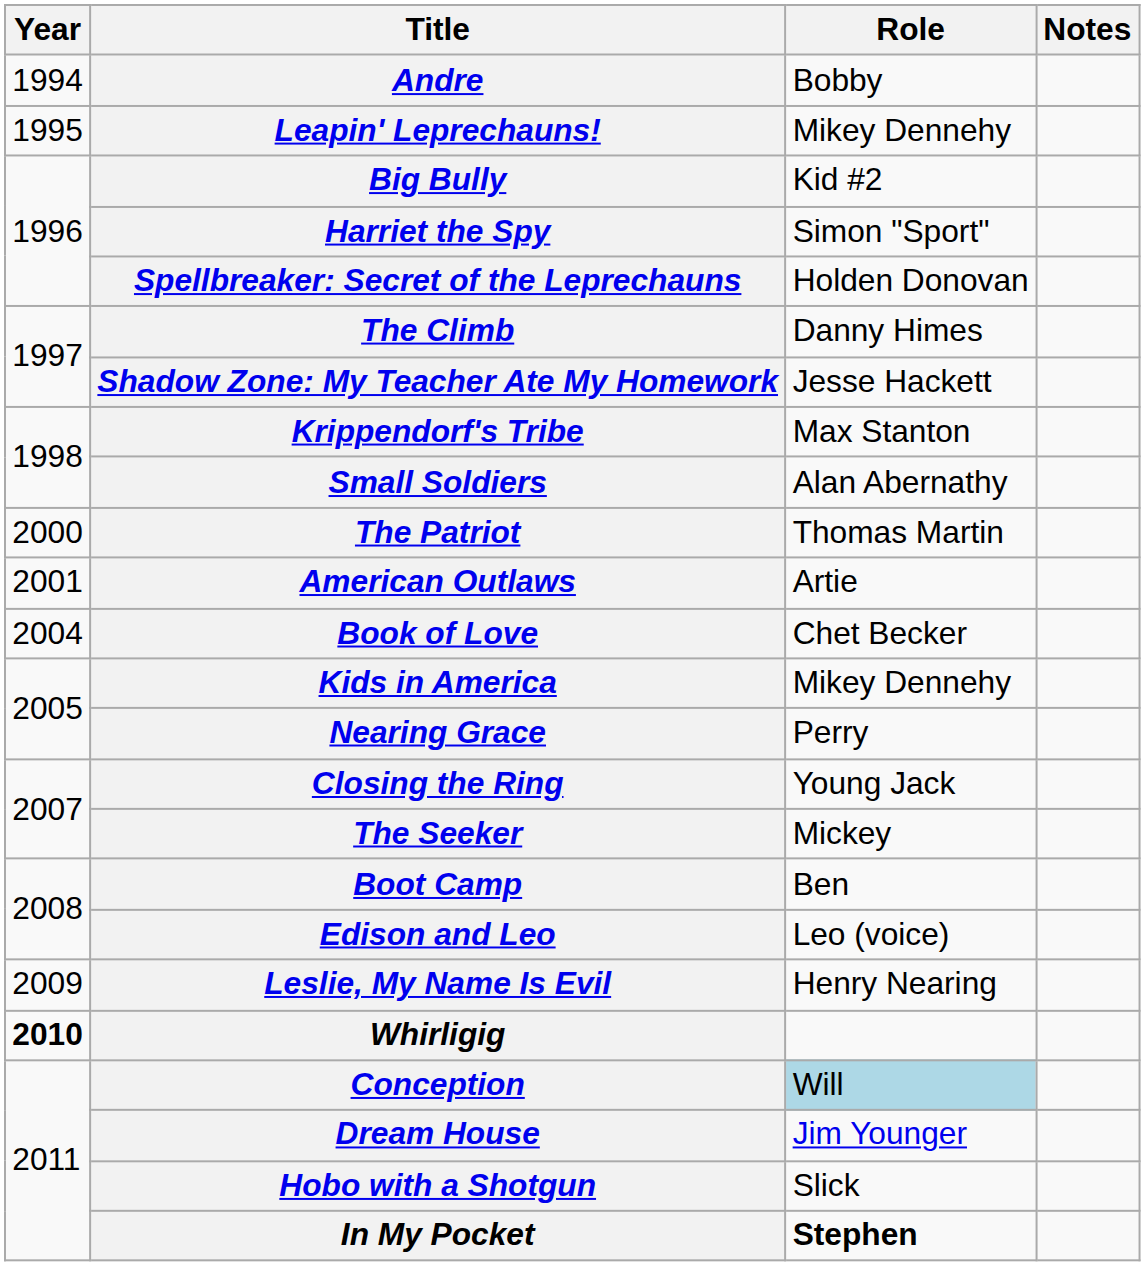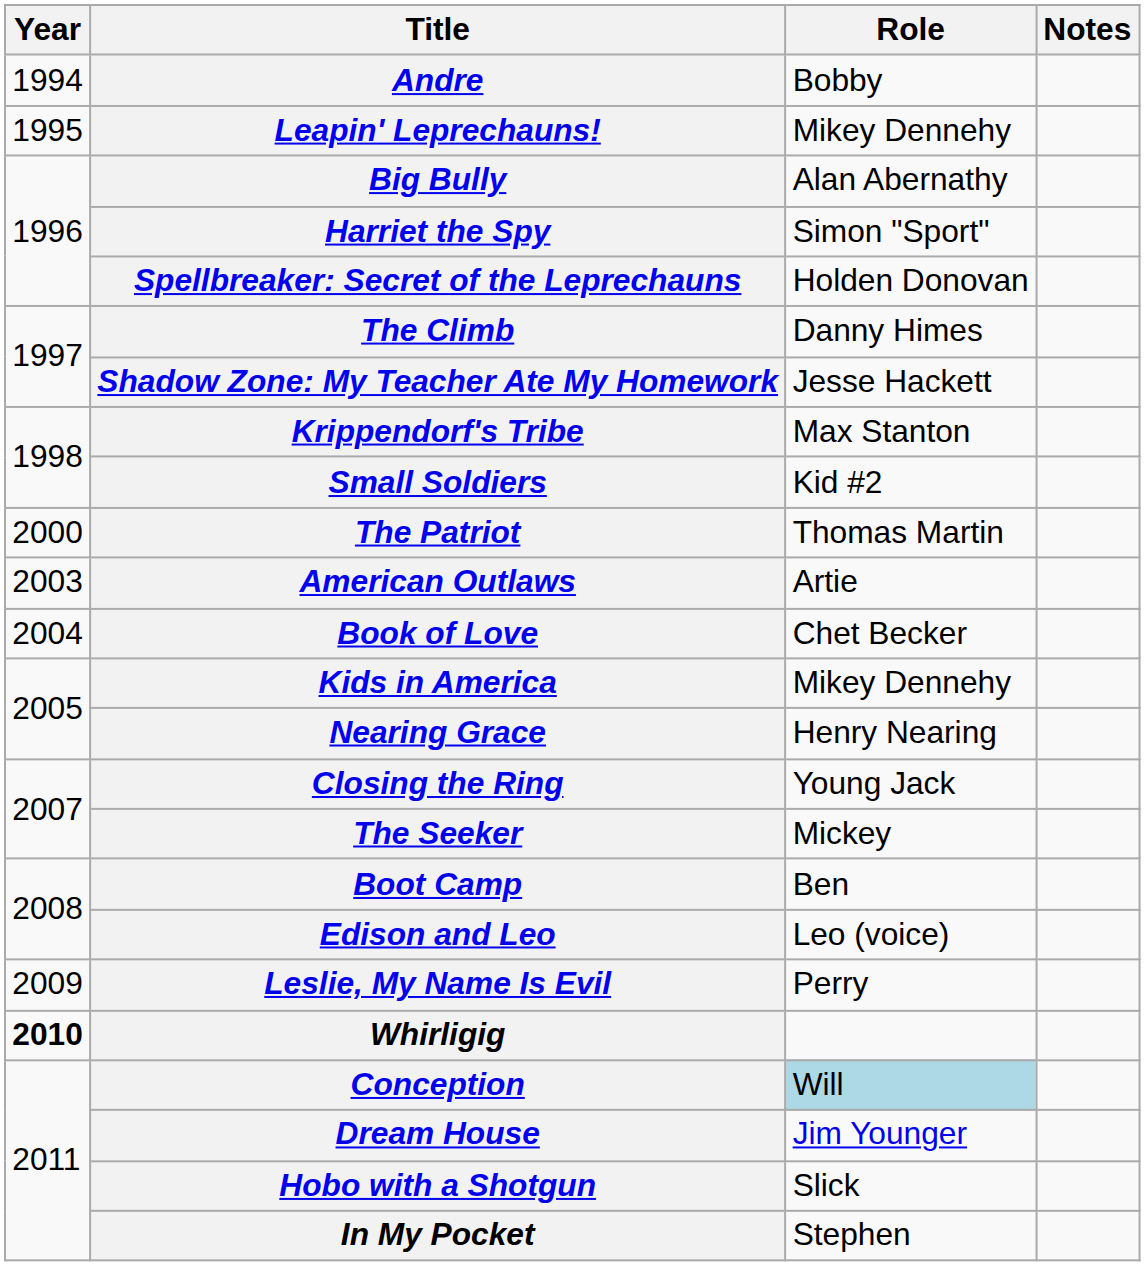 <table class="wikitable plainrowheaders sortable">
 <tr>
 <th scope="col">Year</th>
 <th scope="col">Title</th>
 <th scope="col">Role</th>
 <th scope="col" class="unsortable">Notes</th>
 </tr>
 <tr>
 <td>1994</td>
 <th scope="row"><em><a href='#'>Andre</a></em></th>
 <td>Bobby</td>
 <td></td>
 </tr>
 <tr>
 <td>1995</td>
 <th scope="row"><em><a href='#'>Leapin' Leprechauns!</a></em></th>
 <td>Mikey Dennehy</td>
 <td></td>
 </tr>
 <tr>
 <td rowspan="3">1996</td>
 <th scope="row"><em><a href='#'>Big Bully</a></em></th>
-<td>Kid #2</td>
+<td>Alan Abernathy</td>
 <td></td>
 </tr>
 <tr>
 <th scope="row"><em><a href='#'>Harriet the Spy</a></em></th>
 <td>Simon "Sport"</td>
 <td></td>
 </tr>
 <tr>
 <th scope="row"><em><a href='#'>Spellbreaker: Secret of the Leprechauns</a></em></th>
 <td>Holden Donovan</td>
 <td></td>
 </tr>
 <tr>
 <td rowspan="2">1997</td>
 <th scope="row" data-sort-value="Climb, The"><em><a href='#'>The Climb</a></em></th>
 <td>Danny Himes</td>
 <td></td>
 </tr>
 <tr>
 <th scope="row"><em><a href='#'>Shadow Zone: My Teacher Ate My Homework</a></em></th>
 <td>Jesse Hackett</td>
 <td></td>
 </tr>
 <tr>
 <td rowspan="2">1998</td>
 <th scope="row"><em><a href='#'>Krippendorf's Tribe</a></em></th>
 <td>Max Stanton</td>
 <td></td>
 </tr>
 <tr>
 <th scope="row"><em><a href='#'>Small Soldiers</a></em></th>
-<td>Alan Abernathy</td>
+<td>Kid #2</td>
 <td></td>
 </tr>
 <tr>
 <td>2000</td>
 <th scope="row" data-sort-value="Patriot, The"><em><a href='#'>The Patriot</a></em></th>
 <td>Thomas Martin</td>
 <td></td>
 </tr>
 <tr>
-<td>2001</td>
+<td>2003</td>
 <th scope="row"><em><a href='#'>American Outlaws</a></em></th>
 <td>Artie</td>
 <td></td>
 </tr>
 <tr>
 <td>2004</td>
 <th scope="row"><em><a href='#'>Book of Love</a></em></th>
 <td>Chet Becker</td>
 <td></td>
 </tr>
 <tr>
 <td rowspan="2">2005</td>
 <th scope="row"><em><a href='#'>Kids in America</a></em></th>
 <td>Mikey Dennehy</td>
 <td></td>
 </tr>
 <tr>
 <th scope="row"><em><a href='#'>Nearing Grace</a></em></th>
-<td>Perry</td>
+<td>Henry Nearing</td>
 <td></td>
 </tr>
 <tr>
 <td rowspan="2">2007</td>
 <th scope="row"><em><a href='#'>Closing the Ring</a></em></th>
 <td>Young Jack</td>
 <td></td>
 </tr>
 <tr>
 <th scope="row" data-sort-value="Seeker, The"><em><a href='#'>The Seeker</a></em></th>
 <td>Mickey</td>
 <td></td>
 </tr>
 <tr>
 <td rowspan="2">2008</td>
 <th scope="row"><em><a href='#'>Boot Camp</a></em></th>
 <td>Ben</td>
 <td></td>
 </tr>
 <tr>
 <th scope="row"><em><a href='#'>Edison and Leo</a></em></th>
 <td>Leo (voice)</td>
 <td></td>
 </tr>
 <tr>
 <td>2009</td>
 <th scope="row"><em><a href='#'>Leslie, My Name Is Evil</a></em></th>
-<td>Henry Nearing</td>
+<td>Perry</td>
 <td></td>
 </tr>
 <tr>
 <td><strong>2010</strong></td>
 <th scope="row"><em>Whirligig</em></th>
 <td></td>
 <td></td>
 </tr>
 <tr>
 <td rowspan="4">2011</td>
 <th scope="row"><em><a href='#'>Conception</a></em></th>
 <td style="background: lightblue;">Will</td>
 <td></td>
 </tr>
 <tr>
 <th scope="row"><em><a href='#'>Dream House</a></em></th>
 <td><a href='#'>Jim Younger</a></td>
 <td></td>
 </tr>
 <tr>
 <th scope="row"><em><a href='#'>Hobo with a Shotgun</a></em></th>
 <td>Slick</td>
 <td></td>
 </tr>
 <tr>
 <th scope="row"><em>In My Pocket</em></th>
-<td><strong>Stephen</strong></td>
+<td>Stephen</td>
 <td></td>
 </tr>
 </table>
